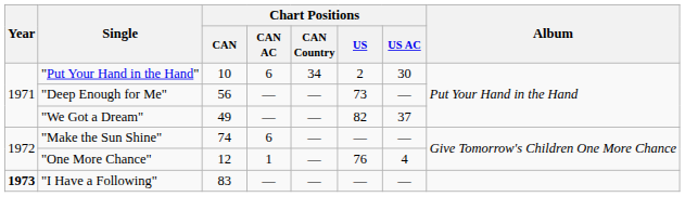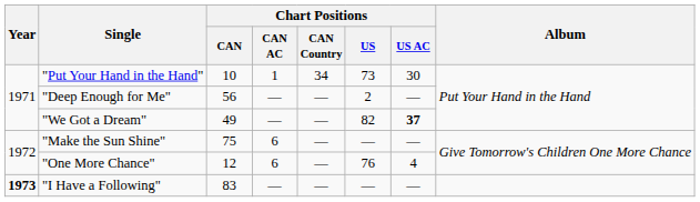 <table class="wikitable">
 <tr>
 <th rowspan="2">Year</th>
 <th rowspan="2">Single</th>
 <th colspan="5">Chart Positions</th>
 <th rowspan="2">Album</th>
 </tr>
 <tr>
 <th style="width:45px;"><small>CAN</small></th>
 <th style="width:45px;"><small>CAN AC</small></th>
 <th style="width:45px;"><small>CAN Country</small></th>
 <th style="width:45px;"><small><a href='#'>US</a></small><br></th>
 <th style="width:45px;"><small><a href='#'>US AC</a></small></th>
 </tr>
 <tr>
 <td rowspan="3">1971</td>
 <td>"<a href='#'>Put Your Hand in the Hand</a>"</td>
 <td style="text-align:center;">10</td>
-<td style="text-align:center;">6</td>
+<td style="text-align:center;">1</td>
 <td style="text-align:center;">34</td>
-<td style="text-align:Center;">2</td>
+<td style="text-align:center;">73</td>
 <td style="text-align:center;">30</td>
 <td rowspan="3"><em>Put Your Hand in the Hand</em></td>
 </tr>
 <tr>
 <td>"Deep Enough for Me"</td>
 <td style="text-align:center;">56</td>
 <td style="text-align:center;">—</td>
 <td style="text-align:center;">—</td>
-<td style="text-align:center;">73</td>
+<td style="text-align:Center;">2</td>
 <td style="text-align:center;">—</td>
 </tr>
 <tr>
 <td>"We Got a Dream"</td>
 <td style="text-align:center;">49</td>
 <td style="text-align:center;">—</td>
 <td style="text-align:center;">—</td>
 <td style="text-align:center;">82</td>
-<td style="text-align:center;">37</td>
+<td style="text-align:center;"><strong>37</strong></td>
 </tr>
 <tr>
 <td rowspan="2">1972</td>
 <td>"Make the Sun Shine"</td>
-<td style="text-align:center;">74</td>
+<td style="text-align:center;">75</td>
 <td style="text-align:center;">6</td>
 <td style="text-align:center;">—</td>
 <td style="text-align:center;">—</td>
 <td style="text-align:center;">—</td>
 <td rowspan="2"><em>Give Tomorrow's Children One More Chance</em></td>
 </tr>
 <tr>
 <td>"One More Chance"</td>
 <td style="text-align:center;">12</td>
-<td style="text-align:center;">1</td>
+<td style="text-align:center;">6</td>
 <td style="text-align:center;">—</td>
 <td style="text-align:center;">76</td>
 <td style="text-align:center;">4</td>
 </tr>
 <tr>
 <td><strong>1973</strong></td>
 <td>"I Have a Following"</td>
 <td style="text-align:center;">83</td>
 <td style="text-align:center;">—</td>
 <td style="text-align:center;">—</td>
 <td style="text-align:center;">—</td>
 <td style="text-align:center;">—</td>
 <td></td>
 </tr>
 </table>
